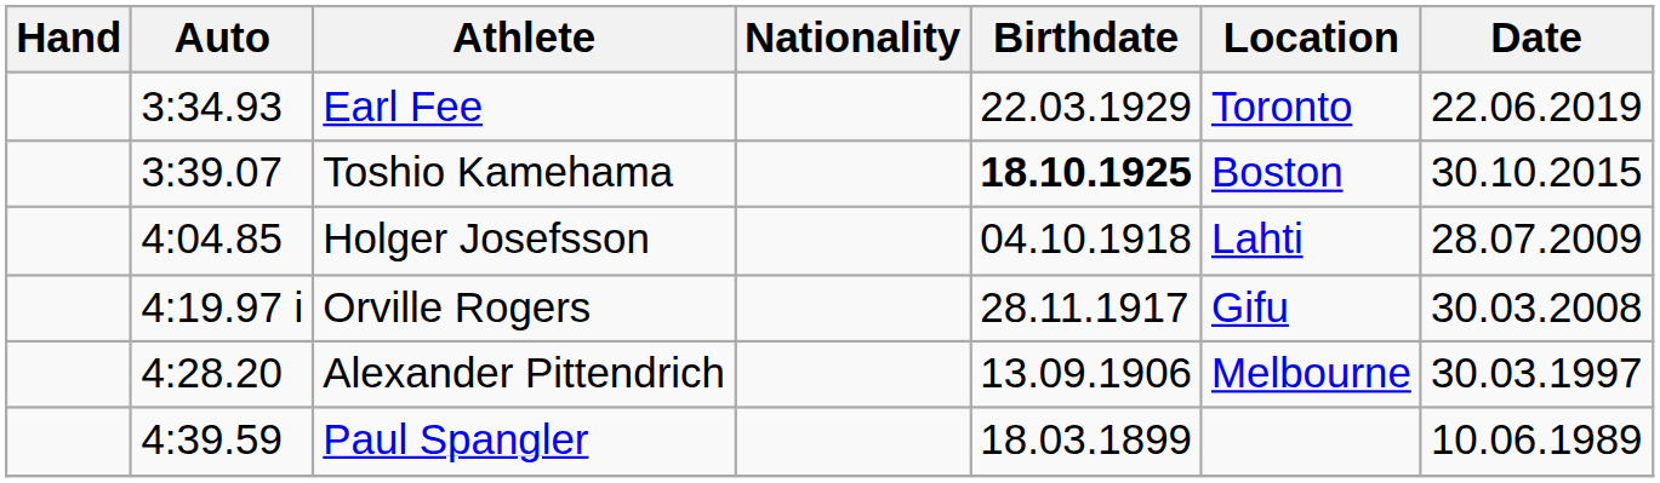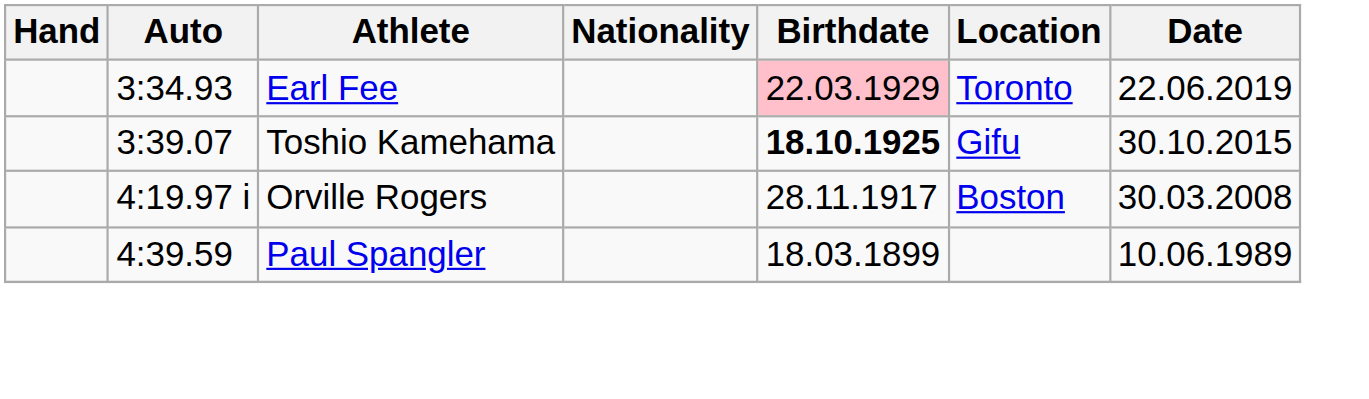 <table class="wikitable">
 <tr>
 <th>Hand</th>
 <th>Auto</th>
 <th>Athlete</th>
 <th>Nationality</th>
 <th>Birthdate</th>
 <th>Location</th>
 <th>Date</th>
 </tr>
 <tr>
 <td></td>
 <td>3:34.93</td>
 <td><a href='#'>Earl Fee</a></td>
 <td></td>
-<td>22.03.1929</td>
+<td style="background: pink;">22.03.1929</td>
 <td><a href='#'>Toronto</a></td>
 <td>22.06.2019</td>
 </tr>
 <tr>
 <td></td>
 <td>3:39.07</td>
 <td>Toshio Kamehama</td>
 <td></td>
 <td><strong>18.10.1925</strong></td>
-<td><a href='#'>Boston</a></td>
+<td><a href='#'>Gifu</a></td>
 <td>30.10.2015</td>
-</tr>
-<tr>
-<td></td>
-<td>4:04.85</td>
-<td>Holger Josefsson</td>
-<td></td>
-<td>04.10.1918</td>
-<td><a href='#'>Lahti</a></td>
-<td>28.07.2009</td>
 </tr>
 <tr>
 <td></td>
 <td>4:19.97 i</td>
 <td>Orville Rogers</td>
 <td></td>
 <td>28.11.1917</td>
-<td><a href='#'>Gifu</a></td>
+<td><a href='#'>Boston</a></td>
 <td>30.03.2008</td>
-</tr>
-<tr>
-<td></td>
-<td>4:28.20</td>
-<td>Alexander Pittendrich</td>
-<td></td>
-<td>13.09.1906</td>
-<td><a href='#'>Melbourne</a></td>
-<td>30.03.1997</td>
 </tr>
 <tr>
 <td></td>
 <td>4:39.59</td>
 <td><a href='#'>Paul Spangler</a></td>
 <td></td>
 <td>18.03.1899</td>
 <td></td>
 <td>10.06.1989</td>
 </tr>
 <tr>
 </tr>
 </table>
